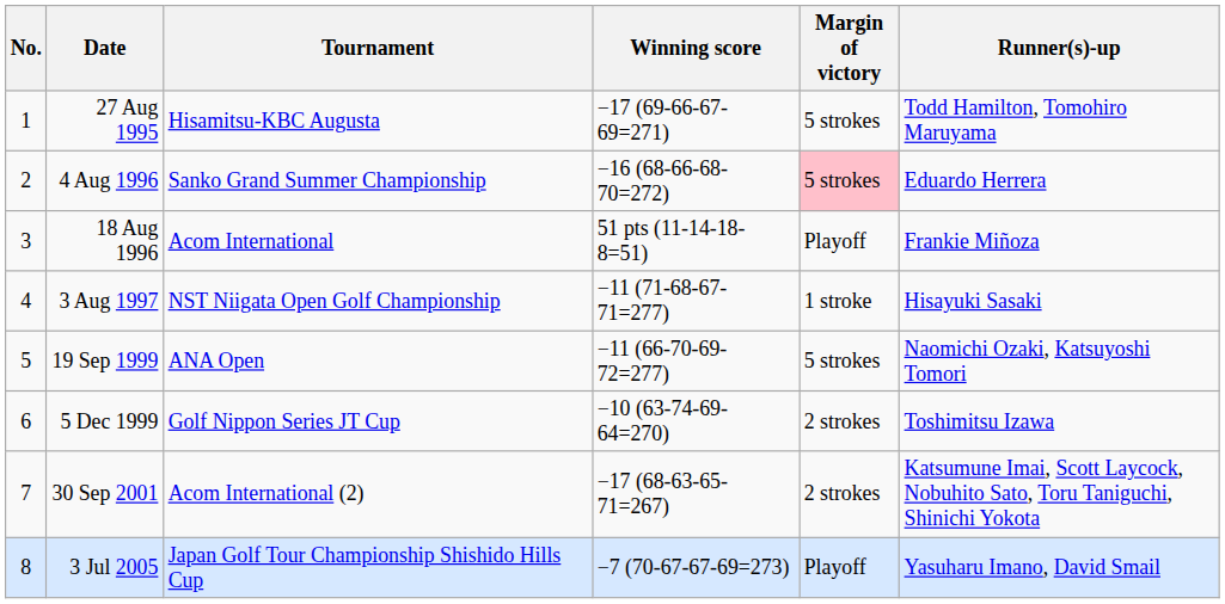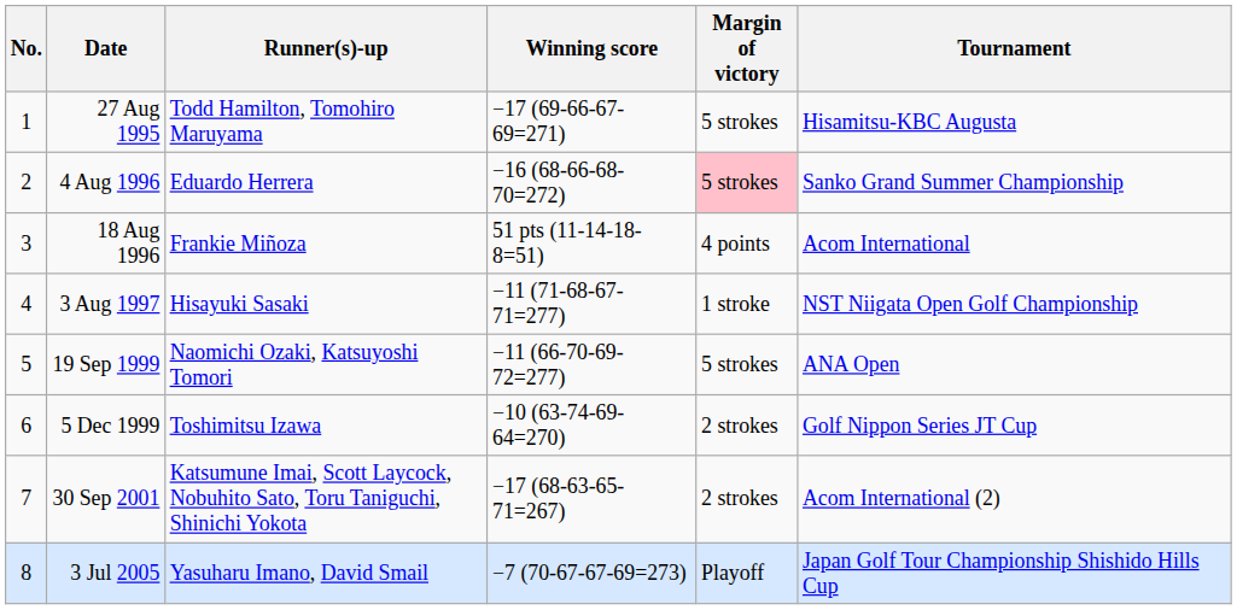 <table class="wikitable" style="font-size:95%;">
 <tr>
 <th>No.</th>
 <th>Date</th>
-<th>Tournament</th>
+<th>Runner(s)-up</th>
 <th>Winning score</th>
 <th>Margin of<br>victory</th>
-<th>Runner(s)-up</th>
+<th>Tournament</th>
 </tr>
 <tr>
 <td align=center>1</td>
 <td align=right>27 Aug <a href='#'>1995</a></td>
-<td><a href='#'>Hisamitsu-KBC Augusta</a></td>
+<td> <a href='#'>Todd Hamilton</a>,  <a href='#'>Tomohiro Maruyama</a></td>
 <td>−17 (69-66-67-69=271)</td>
 <td>5 strokes</td>
-<td> <a href='#'>Todd Hamilton</a>,  <a href='#'>Tomohiro Maruyama</a></td>
+<td><a href='#'>Hisamitsu-KBC Augusta</a></td>
 </tr>
 <tr>
 <td align=center>2</td>
 <td align=right>4 Aug <a href='#'>1996</a></td>
-<td><a href='#'>Sanko Grand Summer Championship</a></td>
+<td> <a href='#'>Eduardo Herrera</a></td>
 <td>−16 (68-66-68-70=272)</td>
 <td style="background: pink;">5 strokes</td>
-<td> <a href='#'>Eduardo Herrera</a></td>
+<td><a href='#'>Sanko Grand Summer Championship</a></td>
 </tr>
 <tr>
 <td align=center>3</td>
 <td align=right>18 Aug 1996</td>
+<td> <a href='#'>Frankie Miñoza</a></td>
+<td>51 pts (11-14-18-8=51)</td>
+<td>4 points</td>
 <td><a href='#'>Acom International</a></td>
-<td>51 pts (11-14-18-8=51)</td>
-<td>Playoff</td>
-<td> <a href='#'>Frankie Miñoza</a></td>
 </tr>
 <tr>
 <td align=center>4</td>
 <td align=right>3 Aug <a href='#'>1997</a></td>
-<td><a href='#'>NST Niigata Open Golf Championship</a></td>
+<td> <a href='#'>Hisayuki Sasaki</a></td>
 <td>−11 (71-68-67-71=277)</td>
 <td>1 stroke</td>
-<td> <a href='#'>Hisayuki Sasaki</a></td>
+<td><a href='#'>NST Niigata Open Golf Championship</a></td>
 </tr>
 <tr>
 <td align=center>5</td>
 <td align=right>19 Sep <a href='#'>1999</a></td>
-<td><a href='#'>ANA Open</a></td>
+<td> <a href='#'>Naomichi Ozaki</a>,  <a href='#'>Katsuyoshi Tomori</a></td>
 <td>−11 (66-70-69-72=277)</td>
 <td>5 strokes</td>
-<td> <a href='#'>Naomichi Ozaki</a>,  <a href='#'>Katsuyoshi Tomori</a></td>
+<td><a href='#'>ANA Open</a></td>
 </tr>
 <tr>
 <td align=center>6</td>
 <td align=right>5 Dec 1999</td>
-<td><a href='#'>Golf Nippon Series JT Cup</a></td>
+<td> <a href='#'>Toshimitsu Izawa</a></td>
 <td>−10 (63-74-69-64=270)</td>
 <td>2 strokes</td>
-<td> <a href='#'>Toshimitsu Izawa</a></td>
+<td><a href='#'>Golf Nippon Series JT Cup</a></td>
 </tr>
 <tr>
 <td align=center>7</td>
 <td align=right>30 Sep <a href='#'>2001</a></td>
-<td><a href='#'>Acom International</a> (2)</td>
+<td> <a href='#'>Katsumune Imai</a>,  <a href='#'>Scott Laycock</a>,<br> <a href='#'>Nobuhito Sato</a>,  <a href='#'>Toru Taniguchi</a>,<br> <a href='#'>Shinichi Yokota</a></td>
 <td>−17 (68-63-65-71=267)</td>
 <td>2 strokes</td>
-<td> <a href='#'>Katsumune Imai</a>,  <a href='#'>Scott Laycock</a>,<br> <a href='#'>Nobuhito Sato</a>,  <a href='#'>Toru Taniguchi</a>,<br> <a href='#'>Shinichi Yokota</a></td>
+<td><a href='#'>Acom International</a> (2)</td>
 </tr>
 <tr style="background:#D6E8FF;">
 <td align=center>8</td>
 <td align=right>3 Jul <a href='#'>2005</a></td>
-<td><a href='#'>Japan Golf Tour Championship Shishido Hills Cup</a></td>
+<td> <a href='#'>Yasuharu Imano</a>,  <a href='#'>David Smail</a></td>
 <td>−7 (70-67-67-69=273)</td>
 <td>Playoff</td>
-<td> <a href='#'>Yasuharu Imano</a>,  <a href='#'>David Smail</a></td>
+<td><a href='#'>Japan Golf Tour Championship Shishido Hills Cup</a></td>
 </tr>
 </table>
